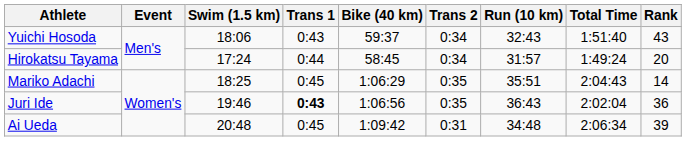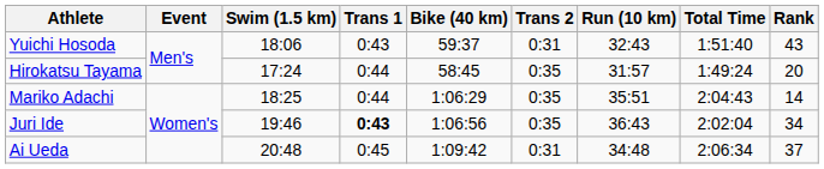 <table class="wikitable" style="font-size:90%">
 <tr>
 <th>Athlete</th>
 <th>Event</th>
 <th>Swim (1.5 km)</th>
 <th>Trans 1</th>
 <th>Bike (40 km)</th>
 <th>Trans 2</th>
 <th>Run (10 km)</th>
 <th>Total Time</th>
 <th>Rank</th>
 </tr>
 <tr align=center>
 <td align=left><a href='#'>Yuichi Hosoda</a></td>
 <td align=left rowspan=2><a href='#'>Men's</a></td>
 <td>18:06</td>
 <td>0:43</td>
 <td>59:37</td>
-<td>0:34</td>
+<td>0:31</td>
 <td>32:43</td>
 <td>1:51:40</td>
 <td>43</td>
 </tr>
 <tr align=center>
 <td align=left><a href='#'>Hirokatsu Tayama</a></td>
 <td>17:24</td>
 <td>0:44</td>
 <td>58:45</td>
-<td>0:34</td>
+<td>0:35</td>
 <td>31:57</td>
 <td>1:49:24</td>
 <td>20</td>
 </tr>
 <tr align=center>
 <td align=left><a href='#'>Mariko Adachi</a></td>
 <td align=left rowspan=3><a href='#'>Women's</a></td>
 <td>18:25</td>
-<td>0:45</td>
+<td>0:44</td>
 <td>1:06:29</td>
 <td>0:35</td>
 <td>35:51</td>
 <td>2:04:43</td>
 <td>14</td>
 </tr>
 <tr align=center>
 <td align=left><a href='#'>Juri Ide</a></td>
 <td>19:46</td>
 <td><strong>0:43</strong></td>
 <td>1:06:56</td>
 <td>0:35</td>
 <td>36:43</td>
 <td>2:02:04</td>
-<td>36</td>
+<td>34</td>
 </tr>
 <tr align=center>
 <td align=left><a href='#'>Ai Ueda</a></td>
 <td>20:48</td>
 <td>0:45</td>
 <td>1:09:42</td>
 <td>0:31</td>
 <td>34:48</td>
 <td>2:06:34</td>
-<td>39</td>
+<td>37</td>
 </tr>
 </table>
